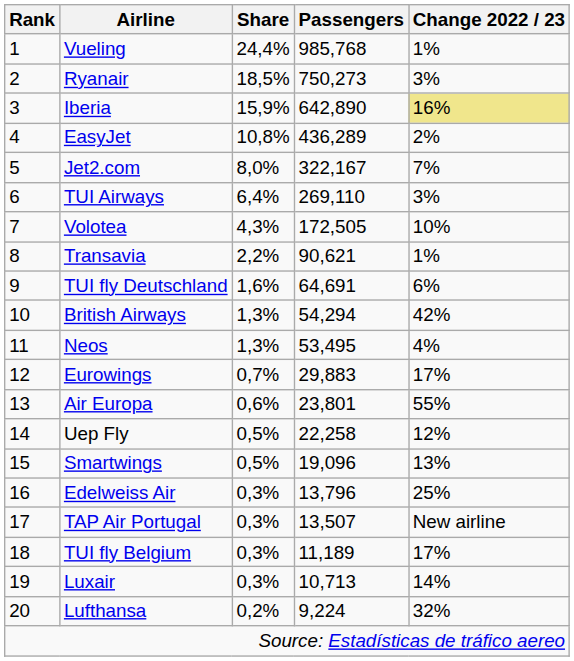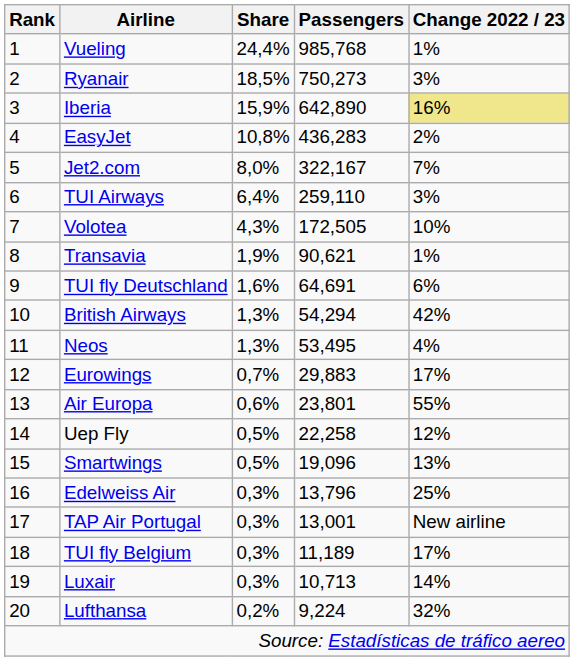 <table class="wikitable" style="font-size: 85%; width:align">
 <tr>
 <th>Rank</th>
 <th>Airline</th>
 <th>Share</th>
 <th>Passengers</th>
 <th>Change 2022 / 23</th>
 </tr>
 <tr>
 <td>1</td>
 <td> <a href='#'>Vueling</a></td>
 <td>24,4%</td>
 <td>985,768</td>
 <td> 1%</td>
 </tr>
 <tr>
 <td>2</td>
 <td> <a href='#'>Ryanair</a></td>
 <td>18,5%</td>
 <td>750,273</td>
 <td> 3%</td>
 </tr>
 <tr>
 <td>3</td>
 <td> <a href='#'>Iberia</a></td>
 <td>15,9%</td>
 <td>642,890</td>
 <td style="background: khaki;"> 16%</td>
 </tr>
 <tr>
 <td>4</td>
 <td> <a href='#'>EasyJet</a></td>
 <td>10,8%</td>
-<td>436,289</td>
+<td>436,283</td>
 <td> 2%</td>
 </tr>
 <tr>
 <td>5</td>
 <td> <a href='#'>Jet2.com</a></td>
 <td>8,0%</td>
 <td>322,167</td>
 <td> 7%</td>
 </tr>
 <tr>
 <td>6</td>
 <td> <a href='#'>TUI Airways</a></td>
 <td>6,4%</td>
-<td>269,110</td>
+<td>259,110</td>
 <td> 3%</td>
 </tr>
 <tr>
 <td>7</td>
 <td> <a href='#'>Volotea</a></td>
 <td>4,3%</td>
 <td>172,505</td>
 <td> 10%</td>
 </tr>
 <tr>
 <td>8</td>
 <td> <a href='#'>Transavia</a></td>
-<td>2,2%</td>
+<td>1,9%</td>
 <td>90,621</td>
 <td> 1%</td>
 </tr>
 <tr>
 <td>9</td>
 <td> <a href='#'>TUI fly Deutschland</a></td>
 <td>1,6%</td>
 <td>64,691</td>
 <td> 6%</td>
 </tr>
 <tr>
 <td>10</td>
 <td> <a href='#'>British Airways</a></td>
 <td>1,3%</td>
 <td>54,294</td>
 <td> 42%</td>
 </tr>
 <tr>
 <td>11</td>
 <td> <a href='#'>Neos</a></td>
 <td>1,3%</td>
 <td>53,495</td>
 <td> 4%</td>
 </tr>
 <tr>
 <td>12</td>
 <td> <a href='#'>Eurowings</a></td>
 <td>0,7%</td>
 <td>29,883</td>
 <td> 17%</td>
 </tr>
 <tr>
 <td>13</td>
 <td> <a href='#'>Air Europa</a></td>
 <td>0,6%</td>
 <td>23,801</td>
 <td> 55%</td>
 </tr>
 <tr>
 <td>14</td>
 <td> Uep Fly</td>
 <td>0,5%</td>
 <td>22,258</td>
 <td> 12%</td>
 </tr>
 <tr>
 <td>15</td>
 <td> <a href='#'>Smartwings</a></td>
 <td>0,5%</td>
 <td>19,096</td>
 <td> 13%</td>
 </tr>
 <tr>
 <td>16</td>
 <td> <a href='#'>Edelweiss Air</a></td>
 <td>0,3%</td>
 <td>13,796</td>
 <td> 25%</td>
 </tr>
 <tr>
 <td>17</td>
 <td> <a href='#'>TAP Air Portugal</a></td>
 <td>0,3%</td>
-<td>13,507</td>
+<td>13,001</td>
 <td> New airline</td>
 </tr>
 <tr>
 <td>18</td>
 <td> <a href='#'>TUI fly Belgium</a></td>
 <td>0,3%</td>
 <td>11,189</td>
 <td> 17%</td>
 </tr>
 <tr>
 <td>19</td>
 <td> <a href='#'>Luxair</a></td>
 <td>0,3%</td>
 <td>10,713</td>
 <td> 14%</td>
 </tr>
 <tr>
 <td>20</td>
 <td> <a href='#'>Lufthansa</a></td>
 <td>0,2%</td>
 <td>9,224</td>
 <td> 32%</td>
 </tr>
 <tr>
 <td colspan="5" style="text-align:right;"><em>Source: <a href='#'>Estadísticas de tráfico aereo</a></em></td>
 </tr>
 </table>
